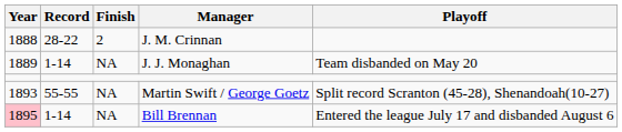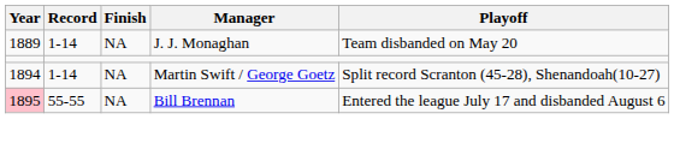 <table class="wikitable">
 <tr>
 <th>Year</th>
 <th>Record</th>
 <th>Finish</th>
 <th>Manager</th>
 <th>Playoff</th>
-</tr>
-<tr>
-<td>1888</td>
-<td>28-22</td>
-<td>2</td>
-<td>J. M. Crinnan</td>
-<td></td>
 </tr>
 <tr>
 <td>1889</td>
 <td>1-14</td>
 <td>NA</td>
 <td>J. J. Monaghan</td>
 <td>Team disbanded on May 20</td>
 </tr>
 <tr>
 <td></td>
 </tr>
 <tr>
-<td>1893</td>
-<td>55-55</td>
+<td>1894</td>
+<td>1-14</td>
 <td>NA</td>
 <td>Martin Swift / <a href='#'>George Goetz</a></td>
 <td>Split record Scranton (45-28), Shenandoah(10-27)</td>
 </tr>
 <tr>
 <td style="background: pink;">1895</td>
-<td>1-14</td>
+<td>55-55</td>
 <td>NA</td>
 <td><a href='#'>Bill Brennan</a></td>
 <td>Entered the league July 17 and disbanded August 6</td>
 </tr>
 </table>
